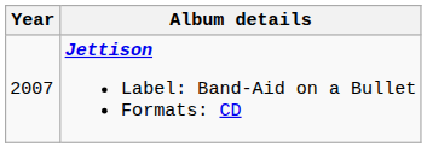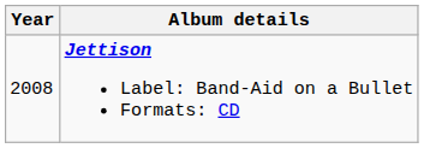 <table class="wikitable">
 <tr>
 <th width=33>Year</th>
 <th>Album details</th>
 </tr>
 <tr>
-<td>2007</td>
+<td>2008</td>
 <td><strong><em><a href='#'>Jettison</a></em></strong><br><ul><li>Label: Band-Aid on a Bullet</li><li>Formats: <a href='#'>CD</a></li></ul></td>
 </tr>
 </table>
